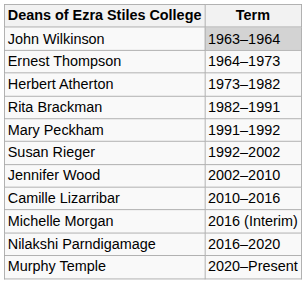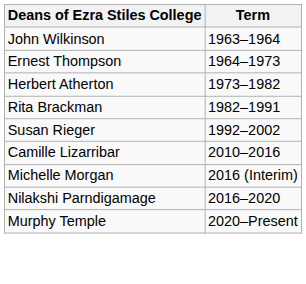 <table class="wikitable">
 <tr>
 <th>Deans of Ezra Stiles College</th>
 <th>Term</th>
 </tr>
 <tr>
 <td>John Wilkinson</td>
-<td style="background: lightgrey;">1963–1964</td>
+<td>1963–1964</td>
 </tr>
 <tr>
 <td>Ernest Thompson</td>
 <td>1964–1973</td>
 </tr>
 <tr>
 <td>Herbert Atherton</td>
 <td>1973–1982</td>
 </tr>
 <tr>
 <td>Rita Brackman</td>
 <td>1982–1991</td>
 </tr>
 <tr>
-<td>Mary Peckham</td>
-<td>1991–1992</td>
-</tr>
-<tr>
 <td>Susan Rieger</td>
 <td>1992–2002</td>
-</tr>
-<tr>
-<td>Jennifer Wood</td>
-<td>2002–2010</td>
 </tr>
 <tr>
 <td>Camille Lizarribar</td>
 <td>2010–2016</td>
 </tr>
 <tr>
 <td>Michelle Morgan</td>
 <td>2016 (Interim)</td>
 </tr>
 <tr>
 <td>Nilakshi Parndigamage</td>
 <td>2016–2020</td>
 </tr>
 <tr>
 <td>Murphy Temple</td>
 <td>2020–Present</td>
 </tr>
 </table>
